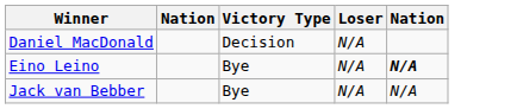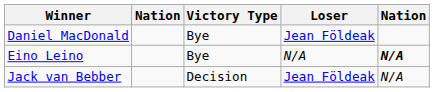 <table class="wikitable sortable" style="text-align:left;">
 <tr>
 <th>Winner</th>
 <th>Nation</th>
 <th>Victory Type</th>
 <th>Loser</th>
 <th>Nation</th>
 </tr>
 <tr>
 <td><a href='#'>Daniel MacDonald</a></td>
 <td></td>
-<td>Decision</td>
-<td><em>N/A</em></td>
+<td>Bye</td>
+<td><a href='#'>Jean Földeak</a></td>
 <td></td>
 </tr>
 <tr>
 <td><a href='#'>Eino Leino</a></td>
 <td></td>
 <td>Bye</td>
 <td><em>N/A</em></td>
 <td><strong><em>N/A</em></strong></td>
 </tr>
 <tr>
 <td><a href='#'>Jack van Bebber</a></td>
 <td></td>
-<td>Bye</td>
-<td><em>N/A</em></td>
+<td>Decision</td>
+<td><a href='#'>Jean Földeak</a></td>
 <td><em>N/A</em></td>
 </tr>
 </table>
